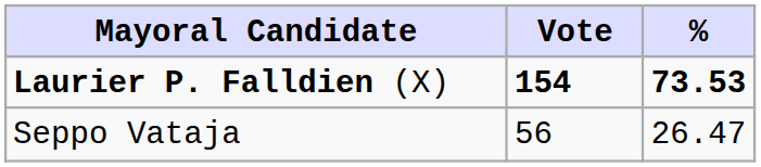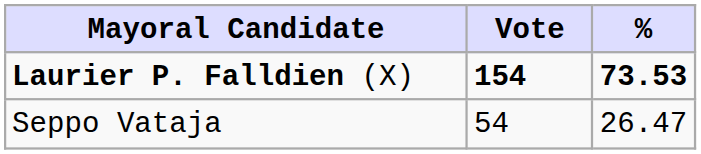 <table class="wikitable">
 <tr>
 <th style="background:#ddf; width:200px;">Mayoral Candidate</th>
 <th style="background:#ddf; width:50px;">Vote</th>
 <th style="background:#ddf; width:30px;">%</th>
 </tr>
 <tr>
 <td><strong>Laurier P. Falldien</strong> (X)</td>
 <td><strong>154</strong></td>
 <td><strong>73.53</strong></td>
 </tr>
 <tr>
 <td>Seppo Vataja</td>
-<td>56</td>
+<td>54</td>
 <td>26.47</td>
 </tr>
 </table>
